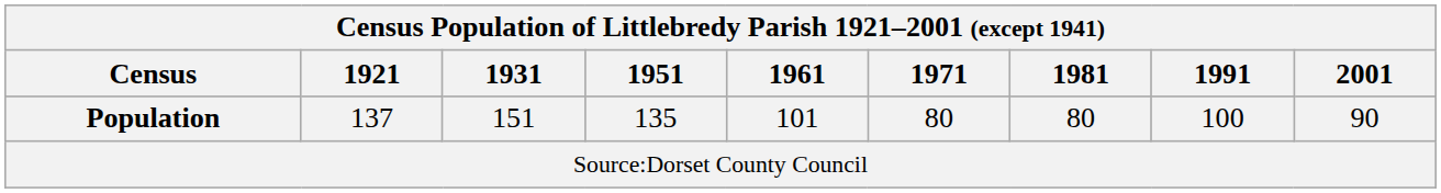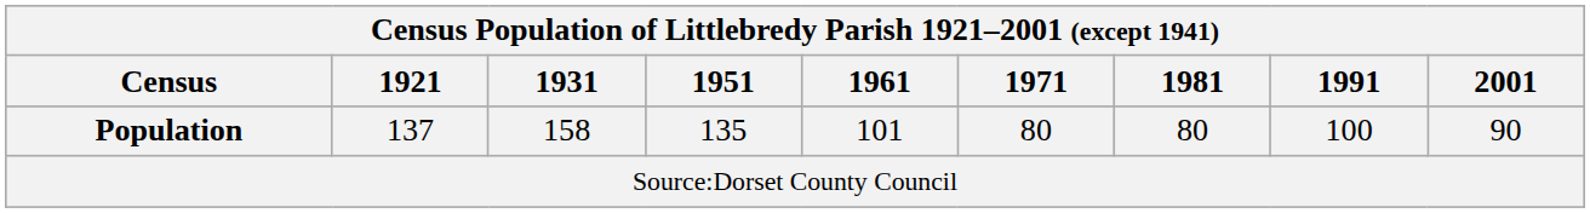 <table class="wikitable" style="width:800px;">
 <tr>
 <th colspan= "15" style="background:; color:"><span>Census Population of Littlebredy Parish 1921–2001 <small>(except 1941)</small></span></th>
 </tr>
 <tr style="text-align:center;">
 <th style="background:; color: height:15px;">Census</th>
 <th style="background:;">1921</th>
 <th style="background:;">1931</th>
 <th style="background:;">1951</th>
 <th style="background:;">1961</th>
 <th style="background:;">1971</th>
 <th style="background:;">1981</th>
 <th style="background:;">1991</th>
 <th style="background:;">2001</th>
 </tr>
 <tr style="text-align:center;">
 <th style="background:; color: height:15px;">Population</th>
 <td style="background:#F2F2F2;">137</td>
-<td style="background:#F2F2F2;">151</td>
+<td style="background:#F2F2F2;">158</td>
 <td style="background:#F2F2F2;">135</td>
 <td style="background:#F2F2F2;">101</td>
 <td style="background:#F2F2F2;">80</td>
 <td style="background:#F2F2F2;">80</td>
 <td style="background:#F2F2F2;">100</td>
 <td style="background:#F2F2F2;">90</td>
 </tr>
 <tr style="text-align:center;">
 <td colspan="15" style="background:#F2F2F2; color: text-align:center;"><small>Source:Dorset County Council</small></td>
 </tr>
 </table>
